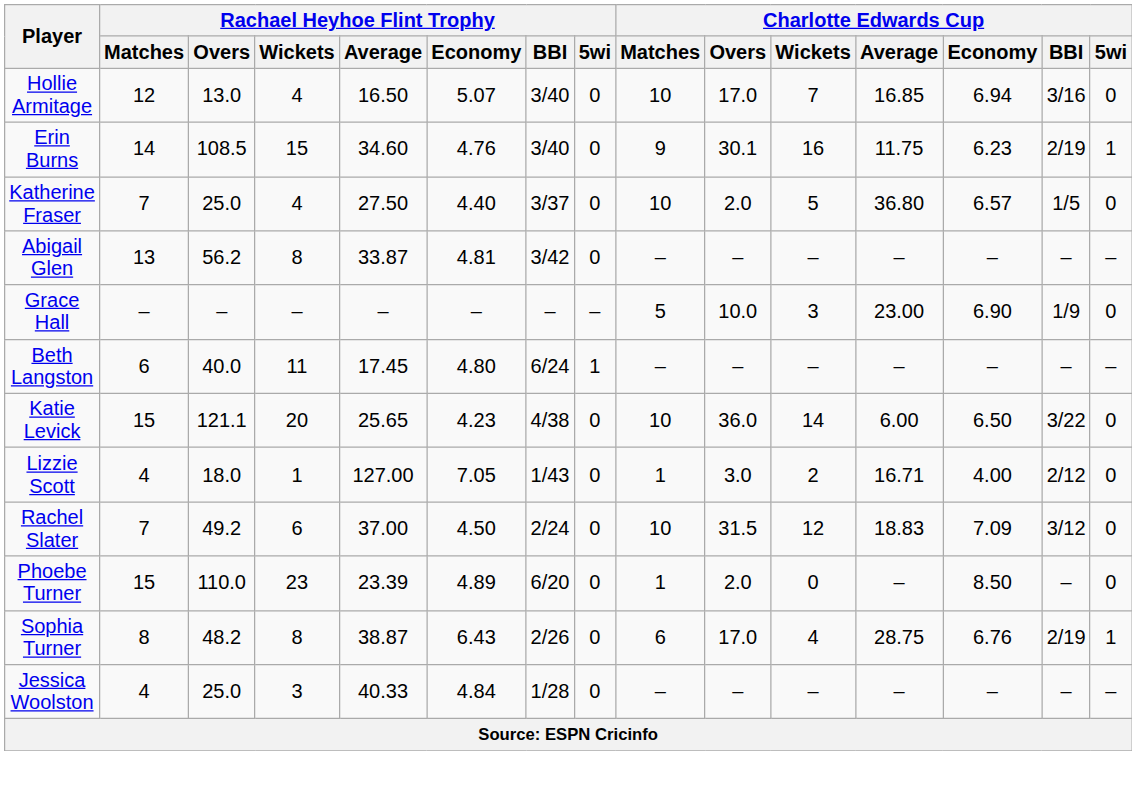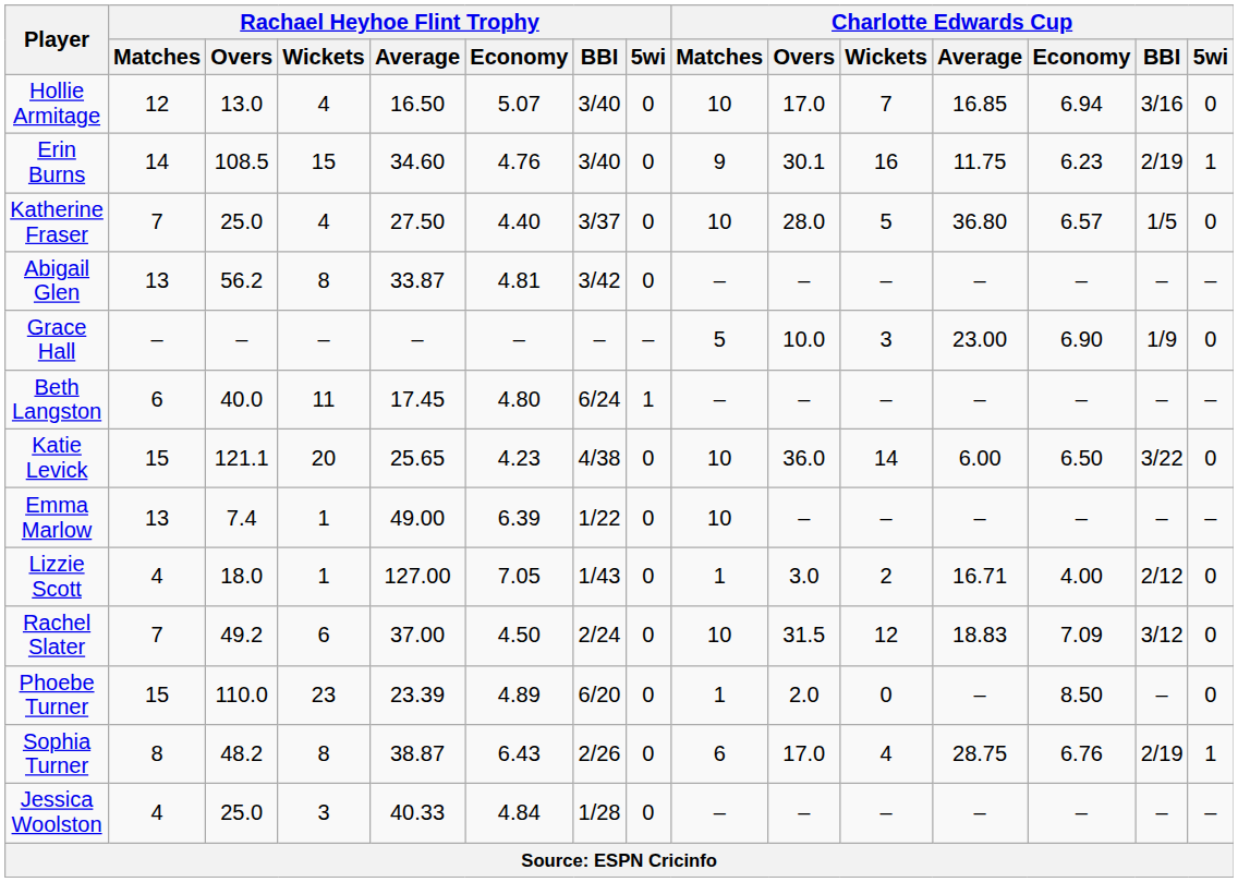 <table class="wikitable" style="text-align:center; width:86%;">
 <tr>
 <th rowspan=2>Player</th>
 <th colspan=7><a href='#'>Rachael Heyhoe Flint Trophy</a></th>
 <th colspan=7><a href='#'>Charlotte Edwards Cup</a></th>
 </tr>
 <tr>
 <th>Matches</th>
 <th>Overs</th>
 <th>Wickets</th>
 <th>Average</th>
 <th>Economy</th>
 <th>BBI</th>
 <th>5wi</th>
 <th>Matches</th>
 <th>Overs</th>
 <th>Wickets</th>
 <th>Average</th>
 <th>Economy</th>
 <th>BBI</th>
 <th>5wi</th>
 </tr>
 <tr>
 <td><a href='#'>Hollie Armitage</a></td>
 <td>12</td>
 <td>13.0</td>
 <td>4</td>
 <td>16.50</td>
 <td>5.07</td>
 <td>3/40</td>
 <td>0</td>
 <td>10</td>
 <td>17.0</td>
 <td>7</td>
 <td>16.85</td>
 <td>6.94</td>
 <td>3/16</td>
 <td>0</td>
 </tr>
 <tr>
 <td><a href='#'>Erin Burns</a></td>
 <td>14</td>
 <td>108.5</td>
 <td>15</td>
 <td>34.60</td>
 <td>4.76</td>
 <td>3/40</td>
 <td>0</td>
 <td>9</td>
 <td>30.1</td>
 <td>16</td>
 <td>11.75</td>
 <td>6.23</td>
 <td>2/19</td>
 <td>1</td>
 </tr>
 <tr>
 <td><a href='#'>Katherine Fraser</a></td>
 <td>7</td>
 <td>25.0</td>
 <td>4</td>
 <td>27.50</td>
 <td>4.40</td>
 <td>3/37</td>
 <td>0</td>
 <td>10</td>
-<td>2.0</td>
+<td>28.0</td>
 <td>5</td>
 <td>36.80</td>
 <td>6.57</td>
 <td>1/5</td>
 <td>0</td>
 </tr>
 <tr>
 <td><a href='#'>Abigail Glen</a></td>
 <td>13</td>
 <td>56.2</td>
 <td>8</td>
 <td>33.87</td>
 <td>4.81</td>
 <td>3/42</td>
 <td>0</td>
 <td>–</td>
 <td>–</td>
 <td>–</td>
 <td>–</td>
 <td>–</td>
 <td>–</td>
 <td>–</td>
 </tr>
 <tr>
 <td><a href='#'>Grace Hall</a></td>
 <td>–</td>
 <td>–</td>
 <td>–</td>
 <td>–</td>
 <td>–</td>
 <td>–</td>
 <td>–</td>
 <td>5</td>
 <td>10.0</td>
 <td>3</td>
 <td>23.00</td>
 <td>6.90</td>
 <td>1/9</td>
 <td>0</td>
 </tr>
 <tr>
 <td><a href='#'>Beth Langston</a></td>
 <td>6</td>
 <td>40.0</td>
 <td>11</td>
 <td>17.45</td>
 <td>4.80</td>
 <td>6/24</td>
 <td>1</td>
 <td>–</td>
 <td>–</td>
 <td>–</td>
 <td>–</td>
 <td>–</td>
 <td>–</td>
 <td>–</td>
 </tr>
 <tr>
 <td><a href='#'>Katie Levick</a></td>
 <td>15</td>
 <td>121.1</td>
 <td>20</td>
 <td>25.65</td>
 <td>4.23</td>
 <td>4/38</td>
 <td>0</td>
 <td>10</td>
 <td>36.0</td>
 <td>14</td>
 <td>6.00</td>
 <td>6.50</td>
 <td>3/22</td>
 <td>0</td>
+</tr>
+<tr>
+<td><a href='#'>Emma Marlow</a></td>
+<td>13</td>
+<td>7.4</td>
+<td>1</td>
+<td>49.00</td>
+<td>6.39</td>
+<td>1/22</td>
+<td>0</td>
+<td>10</td>
+<td>–</td>
+<td>–</td>
+<td>–</td>
+<td>–</td>
+<td>–</td>
+<td>–</td>
 </tr>
 <tr>
 <td><a href='#'>Lizzie Scott</a></td>
 <td>4</td>
 <td>18.0</td>
 <td>1</td>
 <td>127.00</td>
 <td>7.05</td>
 <td>1/43</td>
 <td>0</td>
 <td>1</td>
 <td>3.0</td>
 <td>2</td>
 <td>16.71</td>
 <td>4.00</td>
 <td>2/12</td>
 <td>0</td>
 </tr>
 <tr>
 <td><a href='#'>Rachel Slater</a></td>
 <td>7</td>
 <td>49.2</td>
 <td>6</td>
 <td>37.00</td>
 <td>4.50</td>
 <td>2/24</td>
 <td>0</td>
 <td>10</td>
 <td>31.5</td>
 <td>12</td>
 <td>18.83</td>
 <td>7.09</td>
 <td>3/12</td>
 <td>0</td>
 </tr>
 <tr>
 <td><a href='#'>Phoebe Turner</a></td>
 <td>15</td>
 <td>110.0</td>
 <td>23</td>
 <td>23.39</td>
 <td>4.89</td>
 <td>6/20</td>
 <td>0</td>
 <td>1</td>
 <td>2.0</td>
 <td>0</td>
 <td>–</td>
 <td>8.50</td>
 <td>–</td>
 <td>0</td>
 </tr>
 <tr>
 <td><a href='#'>Sophia Turner</a></td>
 <td>8</td>
 <td>48.2</td>
 <td>8</td>
 <td>38.87</td>
 <td>6.43</td>
 <td>2/26</td>
 <td>0</td>
 <td>6</td>
 <td>17.0</td>
 <td>4</td>
 <td>28.75</td>
 <td>6.76</td>
 <td>2/19</td>
 <td>1</td>
 </tr>
 <tr>
 <td><a href='#'>Jessica Woolston</a></td>
 <td>4</td>
 <td>25.0</td>
 <td>3</td>
 <td>40.33</td>
 <td>4.84</td>
 <td>1/28</td>
 <td>0</td>
 <td>–</td>
 <td>–</td>
 <td>–</td>
 <td>–</td>
 <td>–</td>
 <td>–</td>
 <td>–</td>
 </tr>
 <tr>
 <th colspan="15"><small>Source: ESPN Cricinfo</small></th>
 </tr>
 </table>
